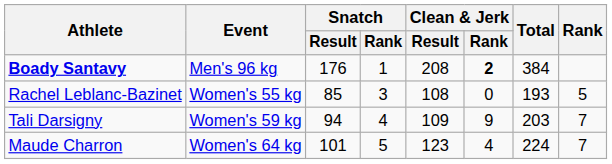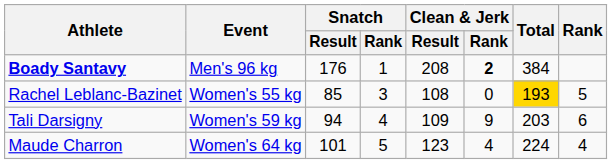 <table class="wikitable" style="font-size:90%">
 <tr>
 <th rowspan=2>Athlete</th>
 <th rowspan=2>Event</th>
 <th colspan="2">Snatch</th>
 <th colspan="2">Clean & Jerk</th>
 <th rowspan="2">Total</th>
 <th rowspan="2">Rank</th>
 </tr>
 <tr style="font-size:95%">
 <th>Result</th>
 <th>Rank</th>
 <th>Result</th>
 <th>Rank</th>
 </tr>
 <tr align=center>
 <td align=left><strong><a href='#'>Boady Santavy</a></strong></td>
 <td align=left><a href='#'>Men's 96 kg</a></td>
 <td>176</td>
 <td>1</td>
 <td>208</td>
 <td><strong>2</strong></td>
 <td>384</td>
 <td></td>
 </tr>
 <tr align=center>
 <td align=left><a href='#'>Rachel Leblanc-Bazinet</a></td>
 <td align=left><a href='#'>Women's 55 kg</a></td>
 <td>85</td>
 <td>3</td>
 <td>108</td>
 <td>0</td>
-<td>193</td>
+<td style="background: gold;">193</td>
 <td>5</td>
 </tr>
 <tr align=center>
 <td align=left><a href='#'>Tali Darsigny</a></td>
 <td align=left><a href='#'>Women's 59 kg</a></td>
 <td>94</td>
 <td>4</td>
 <td>109</td>
 <td>9</td>
 <td>203</td>
-<td>7</td>
+<td>6</td>
 </tr>
 <tr align=center>
 <td align=left><a href='#'>Maude Charron</a></td>
 <td align=left><a href='#'>Women's 64 kg</a></td>
 <td>101</td>
 <td>5</td>
 <td>123</td>
 <td>4</td>
 <td>224</td>
-<td>7</td>
+<td>4</td>
 </tr>
 </table>
